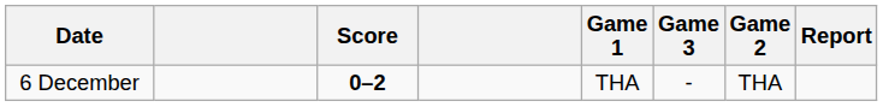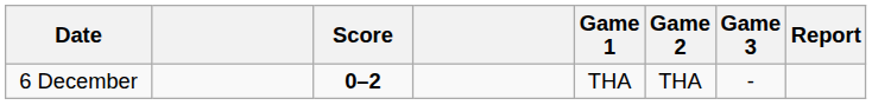 <table class="wikitable" style="text-align: center; font-size:90% ">
 <tr>
 <th width="90">Date</th>
 <th align="right" width="100"></th>
 <th width="60">Score</th>
 <th align="left" width="100"></th>
 <th width="40">Game 1</th>
+<th width="40">Game 2</th>
 <th width="40">Game 3</th>
-<th width="40">Game 2</th>
 <th>Report</th>
 </tr>
 <tr>
 <td>6 December</td>
 <td></td>
 <td><strong>0–2</strong></td>
 <td></td>
 <td>THA</td>
+<td>THA</td>
 <td>-</td>
-<td>THA</td>
 <td></td>
 </tr>
 </table>
